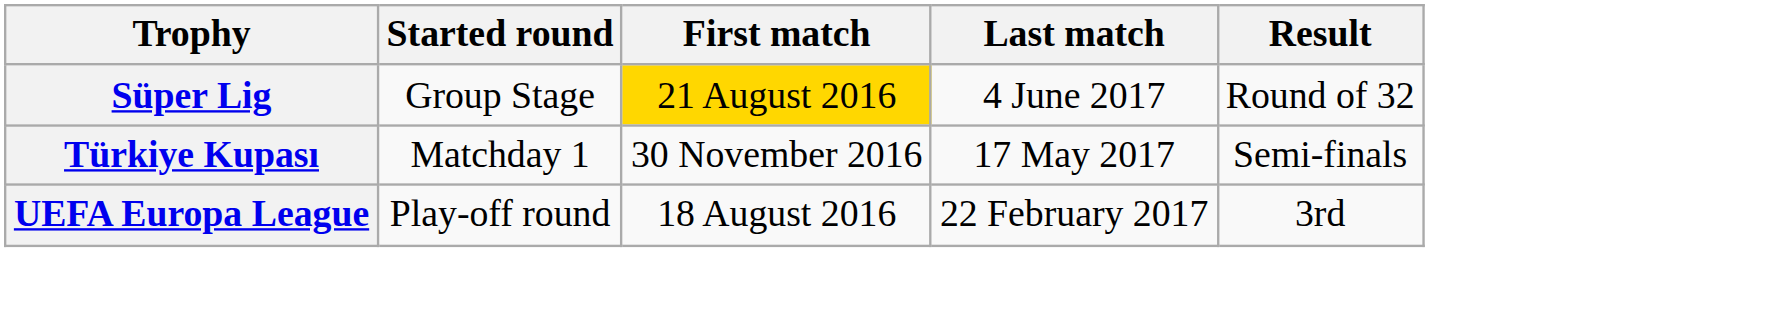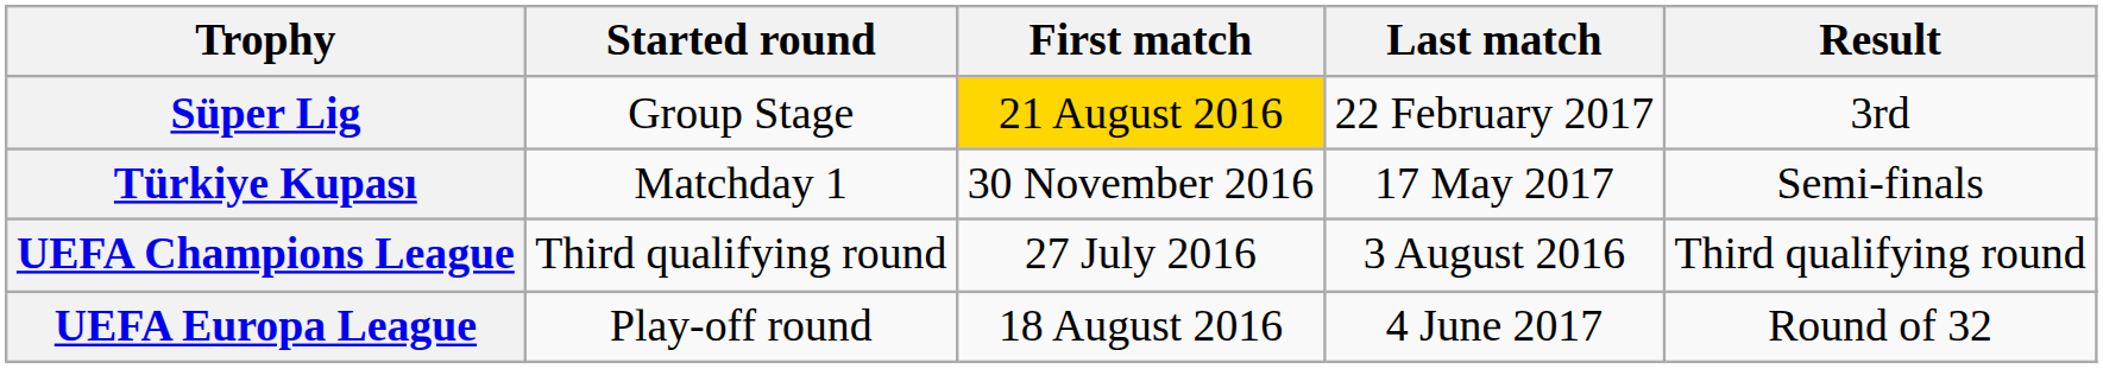 <table class="wikitable">
 <tr>
 <th>Trophy</th>
 <th>Started round</th>
 <th>First match</th>
 <th>Last match</th>
 <th>Result</th>
 </tr>
 <tr>
 <th><a href='#'>Süper Lig</a></th>
 <td align="center">Group Stage</td>
 <td align="center" style="background: gold;">21 August 2016</td>
-<td align="center">4 June 2017</td>
-<td align="center">Round of 32</td>
+<td align="center">22 February 2017</td>
+<td align="center">3rd</td>
 </tr>
 <tr>
 <th><a href='#'>Türkiye Kupası</a></th>
 <td align="center">Matchday 1</td>
 <td align="center">30 November 2016</td>
 <td align="center">17 May 2017</td>
 <td align="center">Semi-finals</td>
 </tr>
 <tr>
+<th><a href='#'>UEFA Champions League</a></th>
+<td align="center">Third qualifying round</td>
+<td align="center">27 July 2016</td>
+<td align="center">3 August 2016</td>
+<td align="center">Third qualifying round</td>
+</tr>
+<tr>
 <th><a href='#'>UEFA Europa League</a></th>
 <td align="center">Play-off round</td>
 <td align="center">18 August 2016</td>
-<td align="center">22 February 2017</td>
-<td align="center">3rd</td>
+<td align="center">4 June 2017</td>
+<td align="center">Round of 32</td>
 </tr>
 </table>
